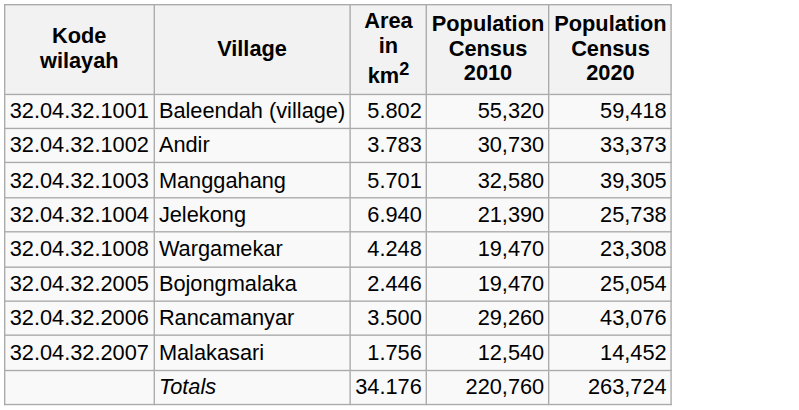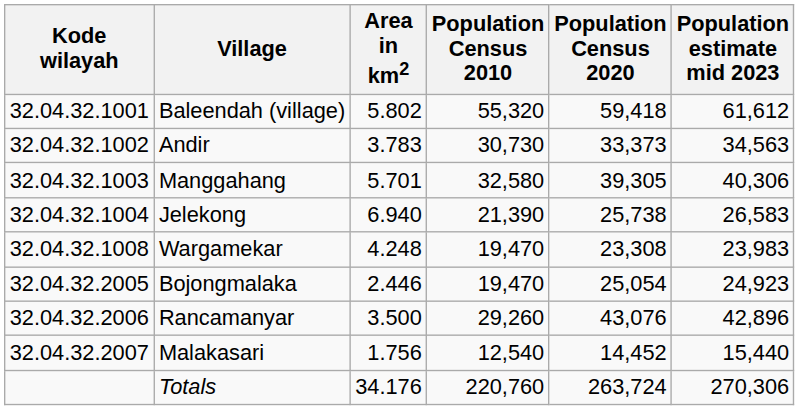 <table class="wikitable">
 <tr>
 <th>Kode<br>wilayah</th>
 <th>Village</th>
 <th>Area<br>in<br>km<sup>2</sup></th>
 <th>Population<br>Census<br>2010</th>
 <th>Population<br>Census<br>2020</th>
+<th>Population<br>estimate<br>mid 2023 </th>
 </tr>
 <tr>
 <td>32.04.32.1001</td>
 <td>Baleendah (village)</td>
 <td align="right">5.802</td>
 <td align="right">55,320</td>
 <td align="right">59,418</td>
+<td align="right">61,612</td>
 </tr>
 <tr>
 <td>32.04.32.1002</td>
 <td>Andir</td>
 <td align="right">3.783</td>
 <td align="right">30,730</td>
 <td align="right">33,373</td>
+<td align="right">34,563</td>
 </tr>
 <tr>
 <td>32.04.32.1003</td>
 <td>Manggahang</td>
 <td align="right">5.701</td>
 <td align="right">32,580</td>
 <td align="right">39,305</td>
+<td align="right">40,306</td>
 </tr>
 <tr>
 <td>32.04.32.1004</td>
 <td>Jelekong</td>
 <td align="right">6.940</td>
 <td align="right">21,390</td>
 <td align="right">25,738</td>
+<td align="right">26,583</td>
 </tr>
 <tr>
 <td>32.04.32.1008</td>
 <td>Wargamekar</td>
 <td align="right">4.248</td>
 <td align="right">19,470</td>
 <td align="right">23,308</td>
+<td align="right">23,983</td>
 </tr>
 <tr>
 <td>32.04.32.2005</td>
 <td>Bojongmalaka</td>
 <td align="right">2.446</td>
 <td align="right">19,470</td>
 <td align="right">25,054</td>
+<td align="right">24,923</td>
 </tr>
 <tr>
 <td>32.04.32.2006</td>
 <td>Rancamanyar</td>
 <td align="right">3.500</td>
 <td align="right">29,260</td>
 <td align="right">43,076</td>
+<td align="right">42,896</td>
 </tr>
 <tr>
 <td>32.04.32.2007</td>
 <td>Malakasari</td>
 <td align="right">1.756</td>
 <td align="right">12,540</td>
 <td align="right">14,452</td>
+<td align="right">15,440</td>
 </tr>
 <tr>
 <td></td>
 <td><em>Totals</em></td>
 <td align="right">34.176</td>
 <td align="right">220,760</td>
 <td align="right">263,724</td>
+<td align="right">270,306</td>
 </tr>
 </table>
